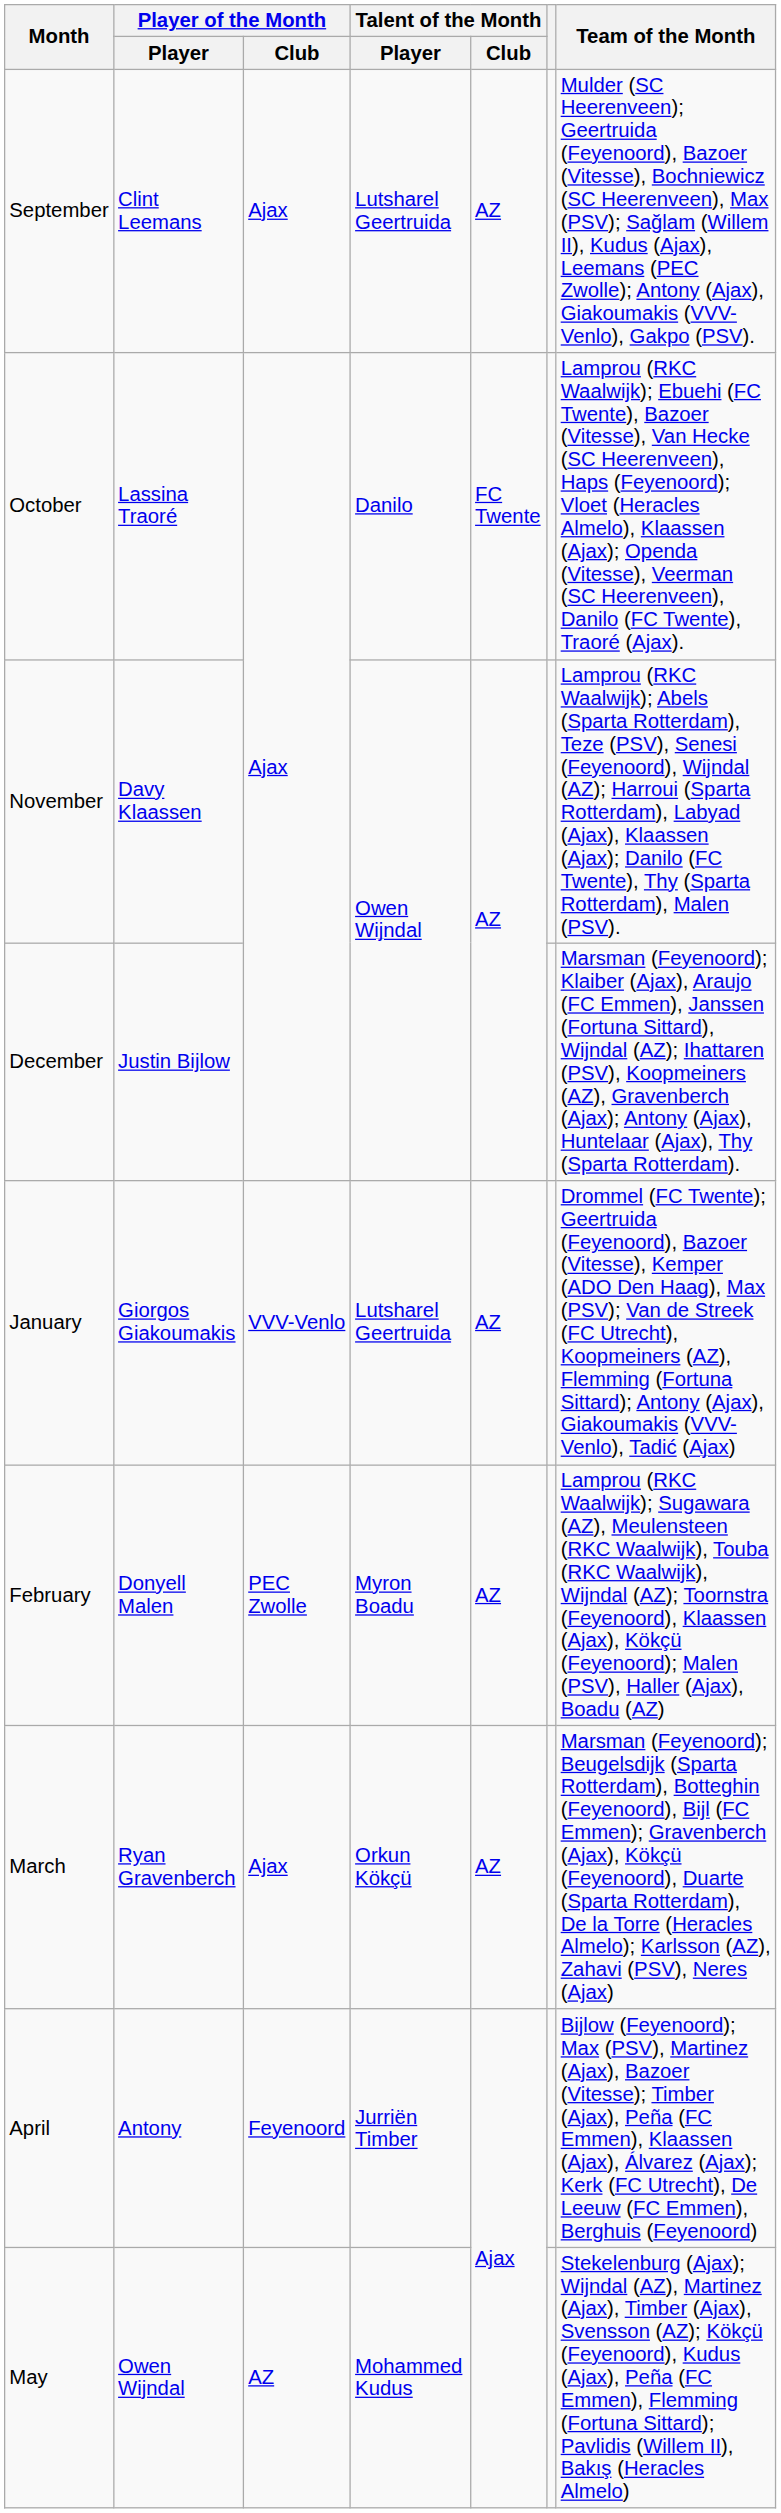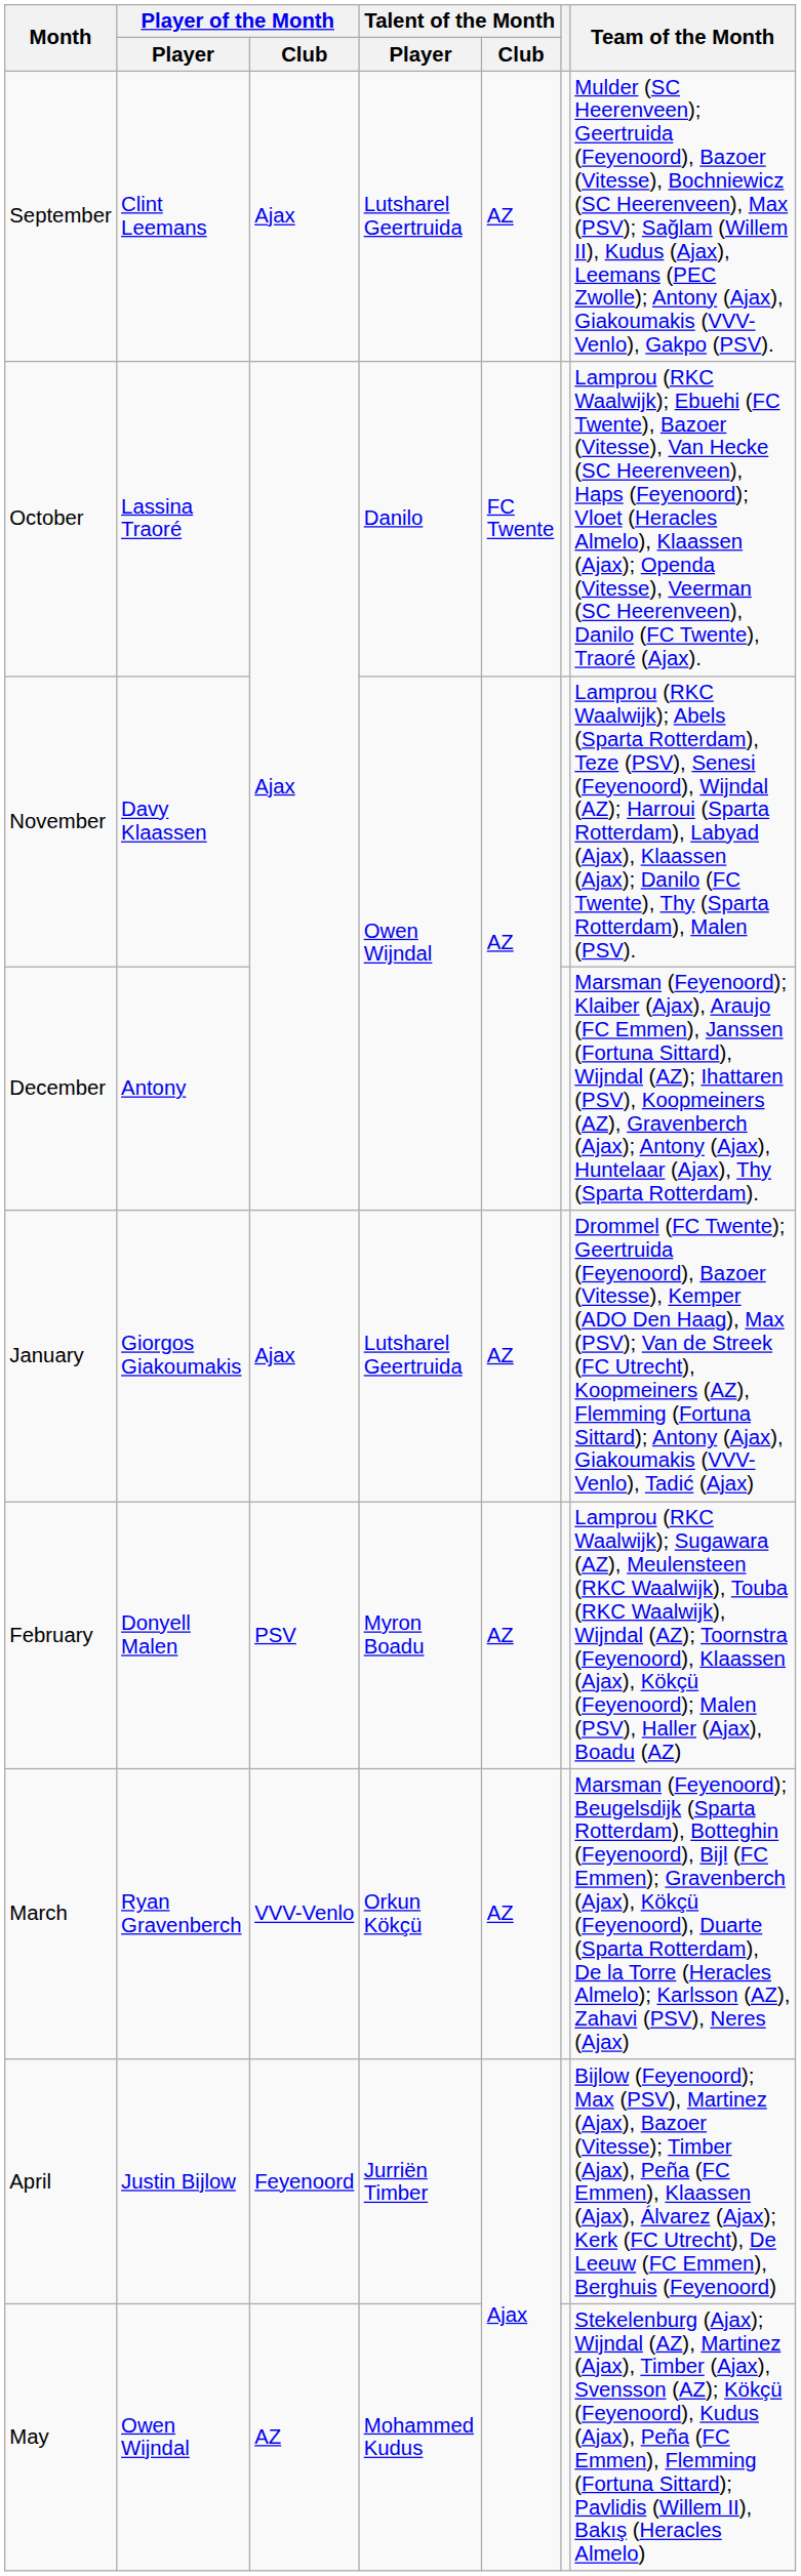 <table class="wikitable">
 <tr>
 <th rowspan="2">Month</th>
 <th colspan="2"><a href='#'>Player of the Month</a></th>
 <th colspan="2">Talent of the Month</th>
 <th rowspan="2"></th>
 <th rowspan="2">Team of the Month</th>
 </tr>
 <tr>
 <th>Player</th>
 <th>Club</th>
 <th>Player</th>
 <th>Club</th>
 </tr>
 <tr>
 <td>September</td>
 <td><a href='#'>Clint Leemans</a></td>
 <td><a href='#'>Ajax</a></td>
 <td><a href='#'>Lutsharel Geertruida</a></td>
 <td><a href='#'>AZ</a></td>
 <td></td>
 <td><a href='#'>Mulder</a> (<a href='#'>SC Heerenveen</a>); <a href='#'>Geertruida</a> (<a href='#'>Feyenoord</a>), <a href='#'>Bazoer</a> (<a href='#'>Vitesse</a>), <a href='#'>Bochniewicz</a> (<a href='#'>SC Heerenveen</a>), <a href='#'>Max</a> (<a href='#'>PSV</a>); <a href='#'>Sağlam</a> (<a href='#'>Willem II</a>), <a href='#'>Kudus</a> (<a href='#'>Ajax</a>), <a href='#'>Leemans</a> (<a href='#'>PEC Zwolle</a>); <a href='#'>Antony</a> (<a href='#'>Ajax</a>), <a href='#'>Giakoumakis</a> (<a href='#'>VVV-Venlo</a>), <a href='#'>Gakpo</a> (<a href='#'>PSV</a>).</td>
 </tr>
 <tr>
 <td>October</td>
 <td><a href='#'>Lassina Traoré</a></td>
 <td rowspan="3"><a href='#'>Ajax</a></td>
 <td><a href='#'>Danilo</a></td>
 <td><a href='#'>FC Twente</a></td>
 <td></td>
 <td><a href='#'>Lamprou</a> (<a href='#'>RKC Waalwijk</a>); <a href='#'>Ebuehi</a> (<a href='#'>FC Twente</a>), <a href='#'>Bazoer</a> (<a href='#'>Vitesse</a>), <a href='#'>Van Hecke</a> (<a href='#'>SC Heerenveen</a>), <a href='#'>Haps</a> (<a href='#'>Feyenoord</a>); <a href='#'>Vloet</a> (<a href='#'>Heracles Almelo</a>), <a href='#'>Klaassen</a> (<a href='#'>Ajax</a>); <a href='#'>Openda</a> (<a href='#'>Vitesse</a>), <a href='#'>Veerman</a> (<a href='#'>SC Heerenveen</a>), <a href='#'>Danilo</a> (<a href='#'>FC Twente</a>), <a href='#'>Traoré</a> (<a href='#'>Ajax</a>).</td>
 </tr>
 <tr>
 <td>November</td>
 <td><a href='#'>Davy Klaassen</a></td>
 <td rowspan="2"><a href='#'>Owen Wijndal</a></td>
 <td rowspan="2"><a href='#'>AZ</a></td>
 <td></td>
 <td><a href='#'>Lamprou</a> (<a href='#'>RKC Waalwijk</a>); <a href='#'>Abels</a> (<a href='#'>Sparta Rotterdam</a>), <a href='#'>Teze</a> (<a href='#'>PSV</a>), <a href='#'>Senesi</a> (<a href='#'>Feyenoord</a>), <a href='#'>Wijndal</a> (<a href='#'>AZ</a>); <a href='#'>Harroui</a> (<a href='#'>Sparta Rotterdam</a>), <a href='#'>Labyad</a> (<a href='#'>Ajax</a>), <a href='#'>Klaassen</a> (<a href='#'>Ajax</a>); <a href='#'>Danilo</a> (<a href='#'>FC Twente</a>), <a href='#'>Thy</a> (<a href='#'>Sparta Rotterdam</a>), <a href='#'>Malen</a> (<a href='#'>PSV</a>).</td>
 </tr>
 <tr>
 <td>December</td>
-<td><a href='#'>Justin Bijlow</a></td>
+<td><a href='#'>Antony</a></td>
 <td></td>
 <td><a href='#'>Marsman</a> (<a href='#'>Feyenoord</a>); <a href='#'>Klaiber</a> (<a href='#'>Ajax</a>), <a href='#'>Araujo</a> (<a href='#'>FC Emmen</a>), <a href='#'>Janssen</a> (<a href='#'>Fortuna Sittard</a>), <a href='#'>Wijndal</a> (<a href='#'>AZ</a>); <a href='#'>Ihattaren</a> (<a href='#'>PSV</a>), <a href='#'>Koopmeiners</a> (<a href='#'>AZ</a>), <a href='#'>Gravenberch</a> (<a href='#'>Ajax</a>); <a href='#'>Antony</a> (<a href='#'>Ajax</a>), <a href='#'>Huntelaar</a> (<a href='#'>Ajax</a>), <a href='#'>Thy</a> (<a href='#'>Sparta Rotterdam</a>).</td>
 </tr>
 <tr>
 <td>January</td>
 <td><a href='#'>Giorgos Giakoumakis</a></td>
-<td><a href='#'>VVV-Venlo</a></td>
+<td><a href='#'>Ajax</a></td>
 <td><a href='#'>Lutsharel Geertruida</a></td>
 <td><a href='#'>AZ</a></td>
 <td></td>
 <td><a href='#'>Drommel</a> (<a href='#'>FC Twente</a>); <a href='#'>Geertruida</a> (<a href='#'>Feyenoord</a>), <a href='#'>Bazoer</a> (<a href='#'>Vitesse</a>), <a href='#'>Kemper</a> (<a href='#'>ADO Den Haag</a>), <a href='#'>Max</a> (<a href='#'>PSV</a>); <a href='#'>Van de Streek</a> (<a href='#'>FC Utrecht</a>), <a href='#'>Koopmeiners</a> (<a href='#'>AZ</a>), <a href='#'>Flemming</a> (<a href='#'>Fortuna Sittard</a>); <a href='#'>Antony</a> (<a href='#'>Ajax</a>), <a href='#'>Giakoumakis</a> (<a href='#'>VVV-Venlo</a>), <a href='#'>Tadić</a> (<a href='#'>Ajax</a>)</td>
 </tr>
 <tr>
 <td>February</td>
 <td><a href='#'>Donyell Malen</a></td>
-<td><a href='#'>PEC Zwolle</a></td>
+<td><a href='#'>PSV</a></td>
 <td><a href='#'>Myron Boadu</a></td>
 <td><a href='#'>AZ</a></td>
 <td></td>
 <td><a href='#'>Lamprou</a> (<a href='#'>RKC Waalwijk</a>); <a href='#'>Sugawara</a> (<a href='#'>AZ</a>), <a href='#'>Meulensteen</a> (<a href='#'>RKC Waalwijk</a>), <a href='#'>Touba</a> (<a href='#'>RKC Waalwijk</a>), <a href='#'>Wijndal</a> (<a href='#'>AZ</a>); <a href='#'>Toornstra</a> (<a href='#'>Feyenoord</a>), <a href='#'>Klaassen</a> (<a href='#'>Ajax</a>), <a href='#'>Kökçü</a> (<a href='#'>Feyenoord</a>); <a href='#'>Malen</a> (<a href='#'>PSV</a>), <a href='#'>Haller</a> (<a href='#'>Ajax</a>), <a href='#'>Boadu</a> (<a href='#'>AZ</a>)</td>
 </tr>
 <tr>
 <td>March</td>
 <td><a href='#'>Ryan Gravenberch</a></td>
-<td><a href='#'>Ajax</a></td>
+<td><a href='#'>VVV-Venlo</a></td>
 <td><a href='#'>Orkun Kökçü</a></td>
 <td><a href='#'>AZ</a></td>
 <td></td>
 <td><a href='#'>Marsman</a> (<a href='#'>Feyenoord</a>); <a href='#'>Beugelsdijk</a> (<a href='#'>Sparta Rotterdam</a>), <a href='#'>Botteghin</a> (<a href='#'>Feyenoord</a>), <a href='#'>Bijl</a> (<a href='#'>FC Emmen</a>); <a href='#'>Gravenberch</a> (<a href='#'>Ajax</a>), <a href='#'>Kökçü</a> (<a href='#'>Feyenoord</a>), <a href='#'>Duarte</a> (<a href='#'>Sparta Rotterdam</a>), <a href='#'>De la Torre</a> (<a href='#'>Heracles Almelo</a>); <a href='#'>Karlsson</a> (<a href='#'>AZ</a>), <a href='#'>Zahavi</a> (<a href='#'>PSV</a>), <a href='#'>Neres</a> (<a href='#'>Ajax</a>)</td>
 </tr>
 <tr>
 <td>April</td>
-<td><a href='#'>Antony</a></td>
+<td><a href='#'>Justin Bijlow</a></td>
 <td><a href='#'>Feyenoord</a></td>
 <td><a href='#'>Jurriën Timber</a></td>
 <td rowspan="2"><a href='#'>Ajax</a></td>
 <td></td>
 <td><a href='#'>Bijlow</a> (<a href='#'>Feyenoord</a>); <a href='#'>Max</a> (<a href='#'>PSV</a>), <a href='#'>Martinez</a> (<a href='#'>Ajax</a>), <a href='#'>Bazoer</a> (<a href='#'>Vitesse</a>); <a href='#'>Timber</a> (<a href='#'>Ajax</a>), <a href='#'>Peña</a> (<a href='#'>FC Emmen</a>), <a href='#'>Klaassen</a> (<a href='#'>Ajax</a>), <a href='#'>Álvarez</a> (<a href='#'>Ajax</a>); <a href='#'>Kerk</a> (<a href='#'>FC Utrecht</a>), <a href='#'>De Leeuw</a> (<a href='#'>FC Emmen</a>), <a href='#'>Berghuis</a> (<a href='#'>Feyenoord</a>)</td>
 </tr>
 <tr>
 <td>May</td>
 <td><a href='#'>Owen Wijndal</a></td>
 <td><a href='#'>AZ</a></td>
 <td><a href='#'>Mohammed Kudus</a></td>
 <td></td>
 <td><a href='#'>Stekelenburg</a> (<a href='#'>Ajax</a>); <a href='#'>Wijndal</a> (<a href='#'>AZ</a>), <a href='#'>Martinez</a> (<a href='#'>Ajax</a>), <a href='#'>Timber</a> (<a href='#'>Ajax</a>), <a href='#'>Svensson</a> (<a href='#'>AZ</a>); <a href='#'>Kökçü</a> (<a href='#'>Feyenoord</a>), <a href='#'>Kudus</a> (<a href='#'>Ajax</a>), <a href='#'>Peña</a> (<a href='#'>FC Emmen</a>), <a href='#'>Flemming</a> (<a href='#'>Fortuna Sittard</a>); <a href='#'>Pavlidis</a> (<a href='#'>Willem II</a>), <a href='#'>Bakış</a> (<a href='#'>Heracles Almelo</a>)</td>
 </tr>
 </table>
